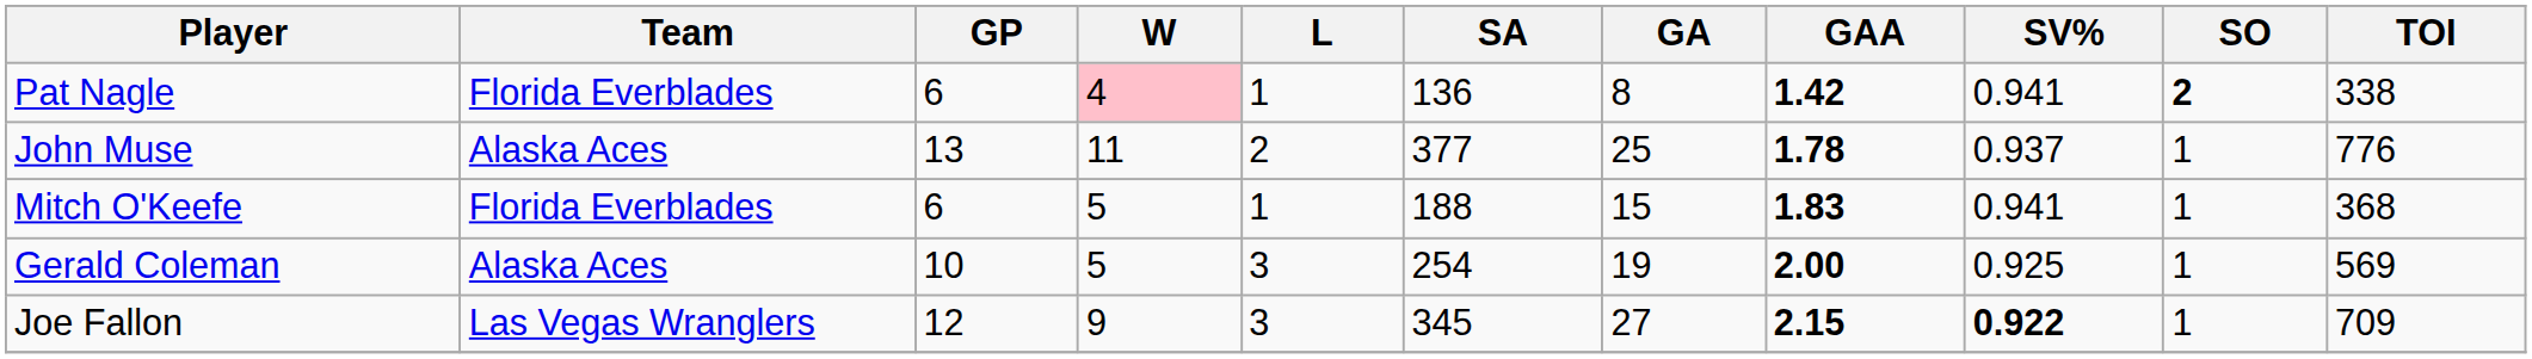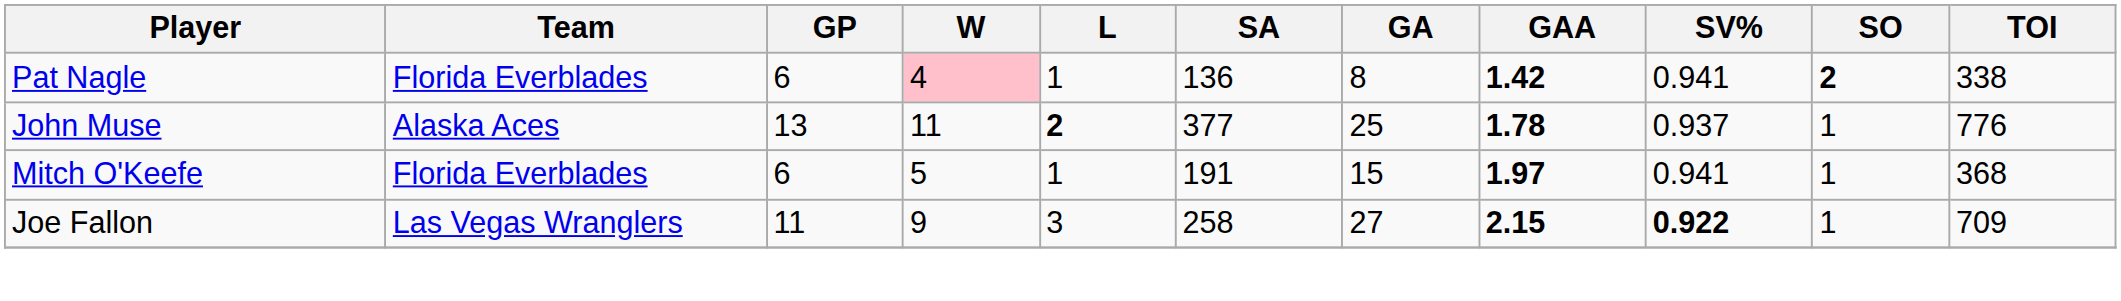 <table class="wikitable sortable">
 <tr>
 <th style="width:12em">Player</th>
 <th style="width:12em">Team</th>
 <th style="width:4em">GP</th>
 <th style="width:4em">W</th>
 <th style="width:4em">L</th>
 <th style="width:5em">SA</th>
 <th style="width:4em">GA</th>
 <th style="width:5em">GAA</th>
 <th style="width:5em">SV%</th>
 <th style="width:4em">SO</th>
 <th style="width:5em">TOI</th>
 </tr>
 <tr>
 <td><a href='#'>Pat Nagle</a></td>
 <td><a href='#'>Florida Everblades</a></td>
 <td>6</td>
 <td style="background: pink;">4</td>
 <td>1</td>
 <td>136</td>
 <td>8</td>
 <td><strong>1.42</strong></td>
 <td>0.941</td>
 <td><strong>2</strong></td>
 <td>338</td>
 </tr>
 <tr --->
 <td><a href='#'>John Muse</a></td>
 <td><a href='#'>Alaska Aces</a></td>
 <td>13</td>
 <td>11</td>
-<td>2</td>
+<td><strong>2</strong></td>
 <td>377</td>
 <td>25</td>
 <td><strong>1.78</strong></td>
 <td>0.937</td>
 <td>1</td>
 <td>776</td>
 </tr>
 <tr --->
 <td><a href='#'>Mitch O'Keefe</a></td>
 <td><a href='#'>Florida Everblades</a></td>
 <td>6</td>
 <td>5</td>
 <td>1</td>
-<td>188</td>
+<td>191</td>
 <td>15</td>
-<td><strong>1.83</strong></td>
+<td><strong>1.97</strong></td>
 <td>0.941</td>
 <td>1</td>
 <td>368</td>
 </tr>
 <tr --->
-<td><a href='#'>Gerald Coleman</a></td>
-<td><a href='#'>Alaska Aces</a></td>
-<td>10</td>
-<td>5</td>
-<td>3</td>
-<td>254</td>
-<td>19</td>
-<td><strong>2.00</strong></td>
-<td>0.925</td>
-<td>1</td>
-<td>569</td>
-</tr>
-<tr --->
 <td>Joe Fallon</td>
 <td><a href='#'>Las Vegas Wranglers</a></td>
-<td>12</td>
+<td>11</td>
 <td>9</td>
 <td>3</td>
-<td>345</td>
+<td>258</td>
 <td>27</td>
 <td><strong>2.15</strong></td>
 <td><strong>0.922</strong></td>
 <td>1</td>
 <td>709</td>
 </tr>
 <tr --->
 </tr>
 </table>
